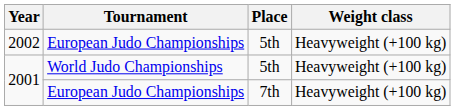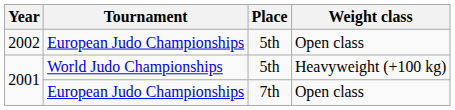 <table class=wikitable>
 <tr>
 <th>Year</th>
 <th>Tournament</th>
 <th>Place</th>
 <th>Weight class</th>
 </tr>
 <tr>
 <td>2002</td>
 <td><a href='#'>European Judo Championships</a></td>
 <td align="center">5th</td>
-<td>Heavyweight (+100 kg)</td>
+<td>Open class</td>
 </tr>
 <tr>
 <td rowspan=2>2001</td>
 <td><a href='#'>World Judo Championships</a></td>
 <td align="center">5th</td>
 <td>Heavyweight (+100 kg)</td>
 </tr>
 <tr>
 <td><a href='#'>European Judo Championships</a></td>
 <td align="center">7th</td>
-<td>Heavyweight (+100 kg)</td>
+<td>Open class</td>
 </tr>
 </table>
